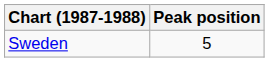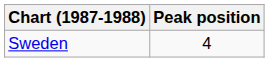 <table class="wikitable">
 <tr>
 <th align="left">Chart (1987-1988)</th>
 <th align="center">Peak position</th>
 </tr>
 <tr>
 <td align="left"><a href='#'>Sweden</a></td>
-<td align="center">5</td>
+<td align="center">4</td>
 </tr>
 </table>
